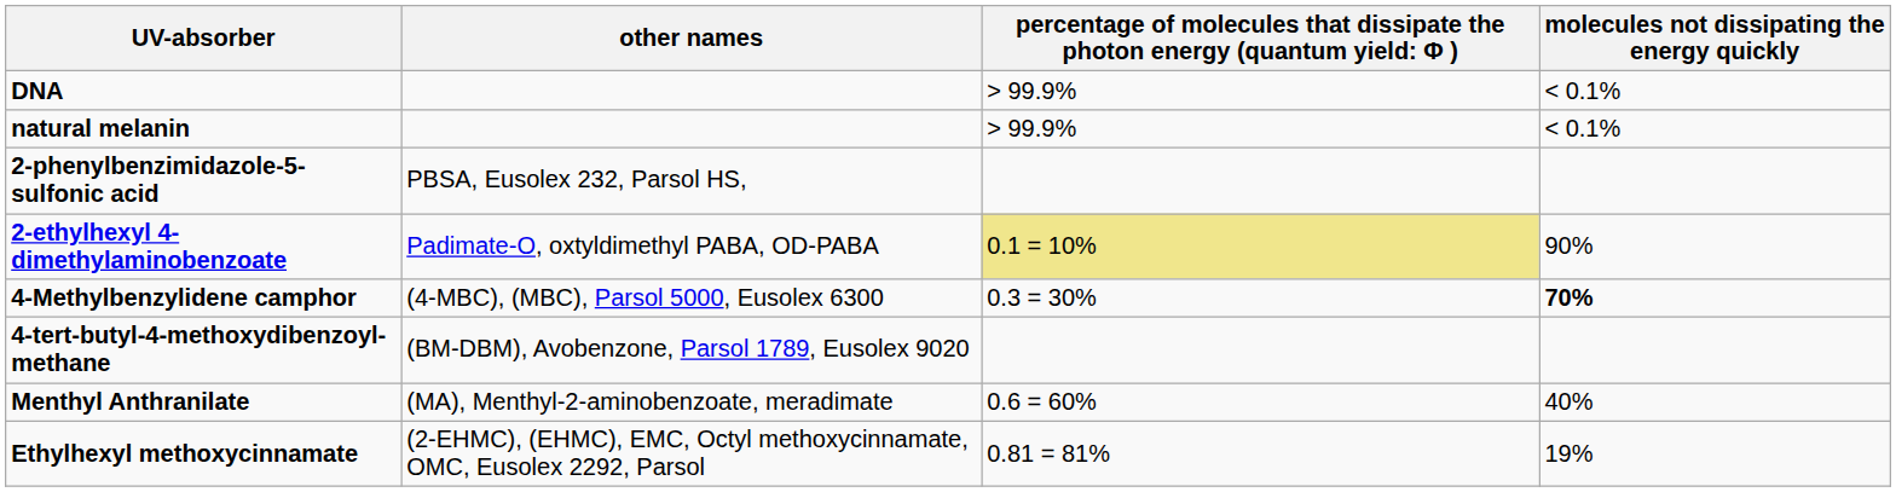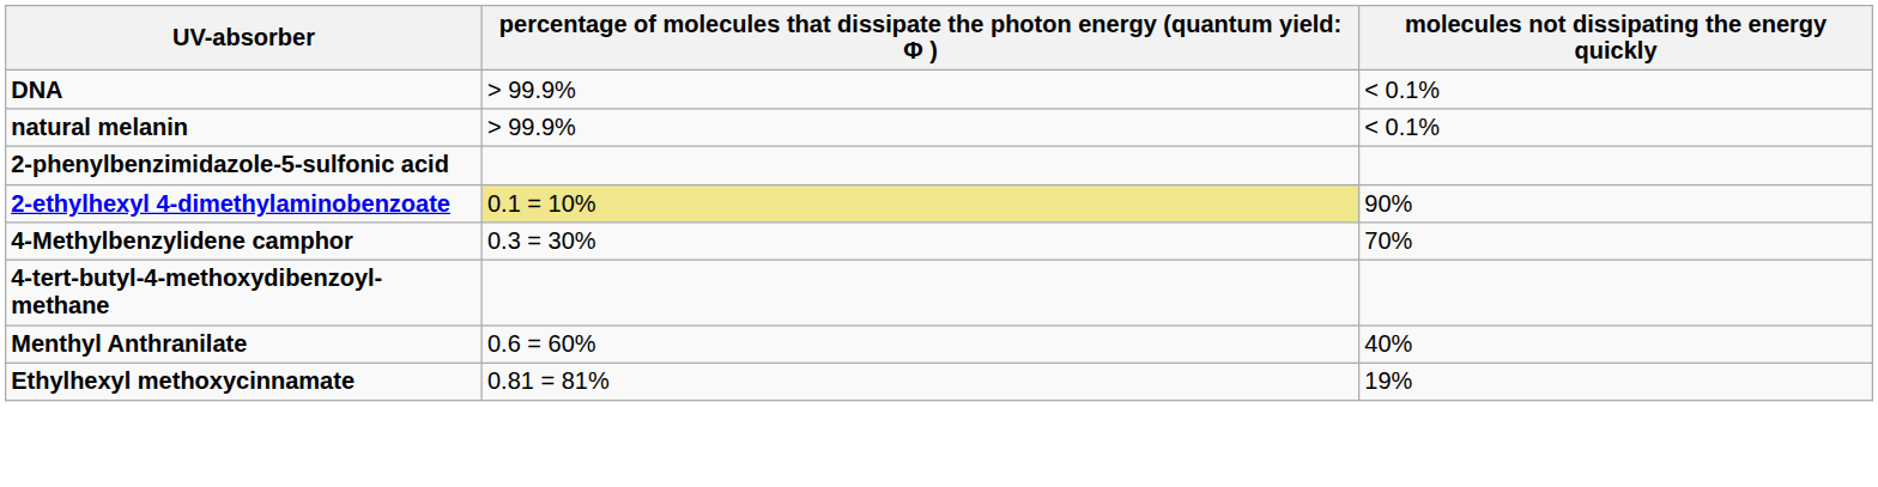 <table class="wikitable">
 <tr>
 <th>UV-absorber</th>
-<th>other names</th>
 <th>percentage of molecules that dissipate the photon energy (quantum yield: Φ )  <br></th>
 <th>molecules not dissipating the energy quickly</th>
 </tr>
 <tr>
 <td><strong> DNA</strong></td>
-<td></td>
 <td>> 99.9%</td>
 <td>< 0.1%</td>
 </tr>
 <tr>
 <td><strong> natural melanin</strong></td>
-<td></td>
 <td>> 99.9%</td>
 <td>< 0.1%</td>
 </tr>
 <tr>
 <td><strong>2-phenylbenzimidazole-5-sulfonic acid</strong></td>
-<td>PBSA, Eusolex 232, Parsol HS,</td>
 <td></td>
 <td></td>
 </tr>
 <tr>
 <td><strong><a href='#'>2-ethylhexyl 4-dimethylaminobenzoate</a></strong></td>
-<td><a href='#'>Padimate-O</a>, oxtyldimethyl PABA, OD-PABA</td>
 <td style="background: khaki;">0.1 = 10%</td>
 <td>90%</td>
 </tr>
 <tr>
 <td><strong>4-Methylbenzylidene camphor</strong></td>
-<td>(4-MBC), (MBC), <a href='#'>Parsol 5000</a>, Eusolex 6300</td>
 <td>0.3 = 30%</td>
-<td><strong>70%</strong></td>
+<td>70%</td>
 </tr>
 <tr>
 <td><strong>4-tert-butyl-4-methoxydibenzoyl-methane</strong></td>
-<td>(BM-DBM), Avobenzone, <a href='#'>Parsol 1789</a>, Eusolex 9020</td>
 <td></td>
 <td></td>
 </tr>
 <tr>
 <td><strong>Menthyl Anthranilate</strong></td>
-<td>(MA), Menthyl-2-aminobenzoate, meradimate</td>
 <td>0.6 = 60%</td>
 <td>40%</td>
 </tr>
 <tr>
 <td><strong>Ethylhexyl methoxycinnamate</strong></td>
-<td>(2-EHMC), (EHMC), EMC, Octyl methoxycinnamate, OMC, Eusolex 2292, Parsol</td>
 <td>0.81 = 81%</td>
 <td>19%</td>
 </tr>
 </table>
